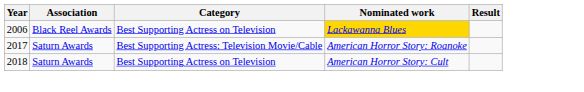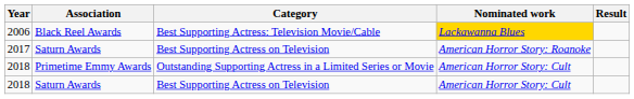 <table class="wikitable sortable">
 <tr>
 <th>Year</th>
 <th>Association</th>
 <th>Category</th>
 <th>Nominated work</th>
 <th>Result</th>
 </tr>
 <tr>
 <td>2006</td>
 <td><a href='#'>Black Reel Awards</a></td>
-<td><a href='#'>Best Supporting Actress on Television</a></td>
+<td><a href='#'>Best Supporting Actress: Television Movie/Cable</a></td>
 <td style="background: gold;"><em><a href='#'>Lackawanna Blues</a></em></td>
 <td></td>
 </tr>
 <tr>
 <td>2017</td>
 <td><a href='#'>Saturn Awards</a></td>
-<td><a href='#'>Best Supporting Actress: Television Movie/Cable</a></td>
+<td><a href='#'>Best Supporting Actress on Television</a></td>
 <td><em><a href='#'>American Horror Story: Roanoke</a></em></td>
+<td></td>
+</tr>
+<tr>
+<td>2018</td>
+<td><a href='#'>Primetime Emmy Awards</a></td>
+<td><a href='#'>Outstanding Supporting Actress in a Limited Series or Movie</a></td>
+<td><em><a href='#'>American Horror Story: Cult</a></em></td>
 <td></td>
 </tr>
 <tr>
 <td>2018</td>
 <td><a href='#'>Saturn Awards</a></td>
 <td><a href='#'>Best Supporting Actress on Television</a></td>
 <td><em><a href='#'>American Horror Story: Cult</a></em></td>
 <td></td>
 </tr>
 </table>
